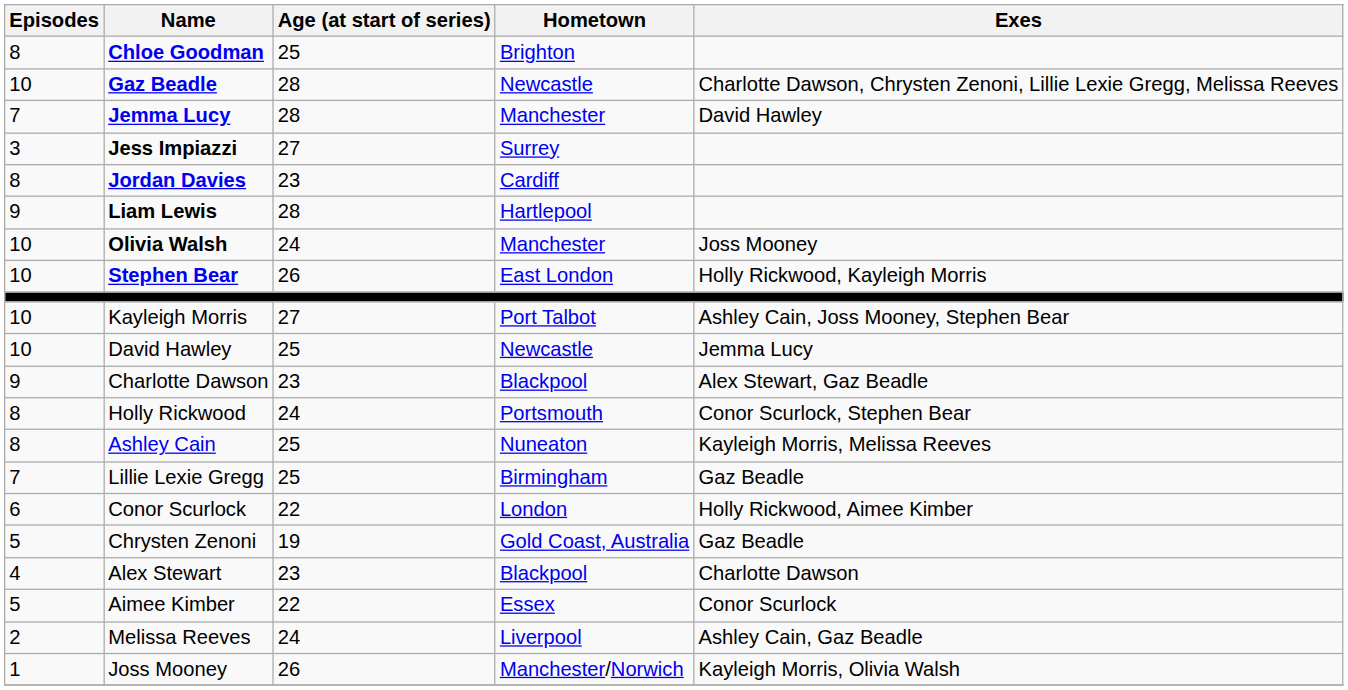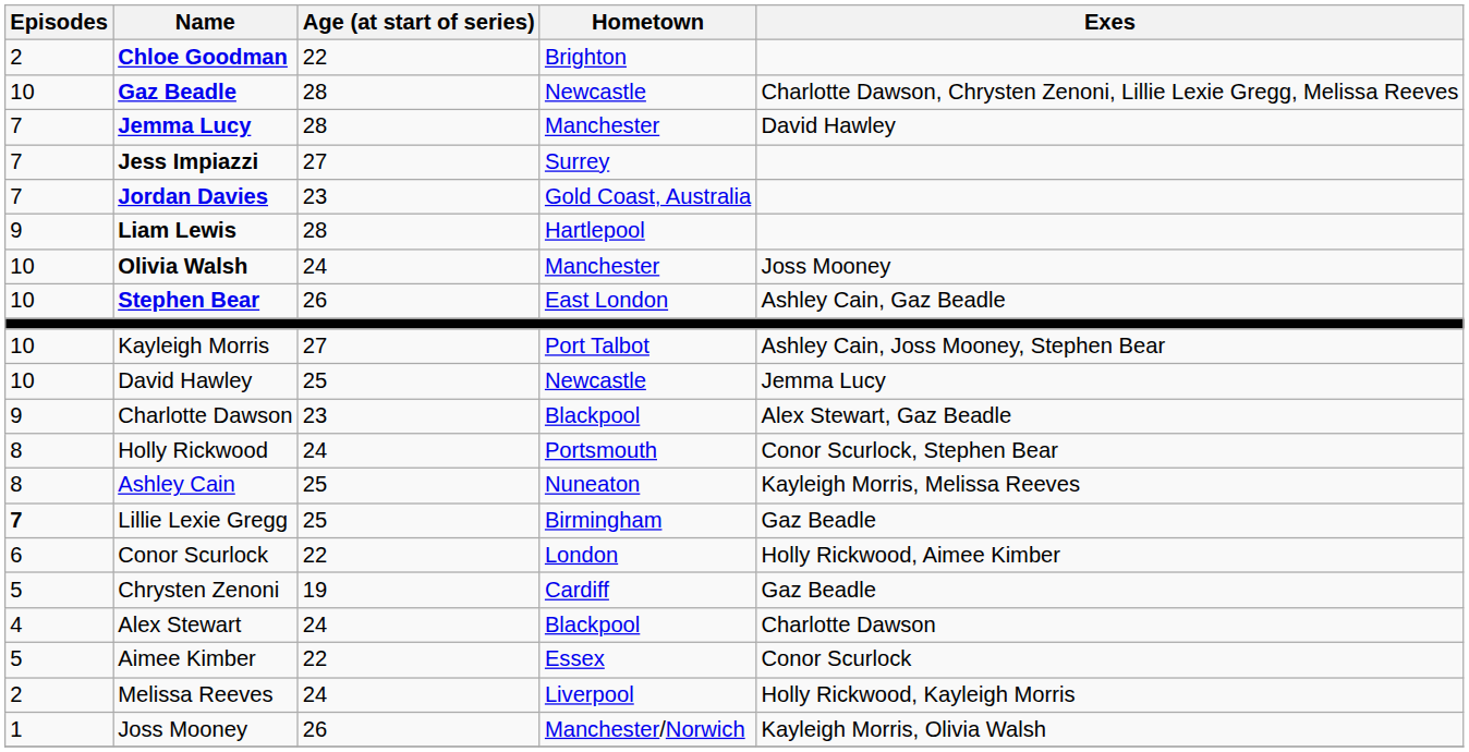 <table class="wikitable sortable">
 <tr>
 <th>Episodes</th>
 <th>Name</th>
 <th>Age (at start of series)</th>
 <th>Hometown</th>
 <th>Exes</th>
 </tr>
 <tr>
-<td>8</td>
+<td>2</td>
 <td nowrap><strong><a href='#'>Chloe Goodman</a></strong></td>
-<td>25</td>
+<td>22</td>
 <td><a href='#'>Brighton</a></td>
 <td></td>
 </tr>
 <tr>
 <td>10</td>
 <td><strong><a href='#'>Gaz Beadle</a></strong></td>
 <td>28</td>
 <td><a href='#'>Newcastle</a></td>
 <td nowrap>Charlotte Dawson, Chrysten Zenoni, Lillie Lexie Gregg, Melissa Reeves</td>
 </tr>
 <tr>
 <td>7</td>
 <td><strong><a href='#'>Jemma Lucy</a></strong></td>
 <td>28</td>
 <td><a href='#'>Manchester</a></td>
 <td>David Hawley</td>
 </tr>
 <tr>
-<td>3</td>
+<td>7</td>
 <td><strong>Jess Impiazzi</strong></td>
 <td>27</td>
 <td><a href='#'>Surrey</a></td>
 <td></td>
 </tr>
 <tr>
-<td>8</td>
+<td>7</td>
 <td><strong><a href='#'>Jordan Davies</a></strong></td>
 <td>23</td>
-<td><a href='#'>Cardiff</a></td>
+<td nowrap><a href='#'>Gold Coast, Australia</a></td>
 <td></td>
 </tr>
 <tr>
 <td>9</td>
 <td><strong>Liam Lewis</strong></td>
 <td>28</td>
 <td><a href='#'>Hartlepool</a></td>
 <td></td>
 </tr>
 <tr>
 <td>10</td>
 <td><strong>Olivia Walsh</strong></td>
 <td>24</td>
 <td><a href='#'>Manchester</a></td>
 <td>Joss Mooney</td>
 </tr>
 <tr>
 <td>10</td>
 <td><strong><a href='#'>Stephen Bear</a></strong></td>
 <td>26</td>
 <td><a href='#'>East London</a></td>
-<td>Holly Rickwood, Kayleigh Morris</td>
+<td>Ashley Cain, Gaz Beadle</td>
 </tr>
 <tr>
 <th style="background:#000;" colspan="6"></th>
 </tr>
 <tr>
 <td>10</td>
 <td>Kayleigh Morris</td>
 <td>27</td>
 <td><a href='#'>Port Talbot</a></td>
 <td>Ashley Cain, Joss Mooney, Stephen Bear</td>
 </tr>
 <tr>
 <td>10</td>
 <td>David Hawley</td>
 <td>25</td>
 <td><a href='#'>Newcastle</a></td>
 <td>Jemma Lucy</td>
 </tr>
 <tr>
 <td>9</td>
 <td nowrap>Charlotte Dawson</td>
 <td>23</td>
 <td><a href='#'>Blackpool</a></td>
 <td>Alex Stewart, Gaz Beadle</td>
 </tr>
 <tr>
 <td>8</td>
 <td>Holly Rickwood</td>
 <td>24</td>
 <td><a href='#'>Portsmouth</a></td>
 <td>Conor Scurlock, Stephen Bear</td>
 </tr>
 <tr>
 <td>8</td>
 <td><a href='#'>Ashley Cain</a></td>
 <td>25</td>
 <td><a href='#'>Nuneaton</a></td>
 <td>Kayleigh Morris, Melissa Reeves</td>
 </tr>
 <tr>
-<td>7</td>
+<td><strong>7</strong></td>
 <td nowrap>Lillie Lexie Gregg</td>
 <td>25</td>
 <td><a href='#'>Birmingham</a></td>
 <td>Gaz Beadle</td>
 </tr>
 <tr>
 <td>6</td>
 <td>Conor Scurlock</td>
 <td>22</td>
 <td><a href='#'>London</a></td>
 <td>Holly Rickwood, Aimee Kimber</td>
 </tr>
 <tr>
 <td>5</td>
 <td>Chrysten Zenoni</td>
 <td>19</td>
-<td nowrap><a href='#'>Gold Coast, Australia</a></td>
+<td><a href='#'>Cardiff</a></td>
 <td>Gaz Beadle</td>
 </tr>
 <tr>
 <td>4</td>
 <td>Alex Stewart</td>
-<td>23</td>
+<td>24</td>
 <td><a href='#'>Blackpool</a></td>
 <td>Charlotte Dawson</td>
 </tr>
 <tr>
 <td>5</td>
 <td>Aimee Kimber</td>
 <td>22</td>
 <td><a href='#'>Essex</a></td>
 <td>Conor Scurlock</td>
 </tr>
 <tr>
 <td>2</td>
 <td>Melissa Reeves</td>
 <td>24</td>
 <td><a href='#'>Liverpool</a></td>
-<td>Ashley Cain, Gaz Beadle</td>
+<td>Holly Rickwood, Kayleigh Morris</td>
 </tr>
 <tr>
 <td>1</td>
 <td>Joss Mooney</td>
 <td>26</td>
 <td nowrap><a href='#'>Manchester</a>/<a href='#'>Norwich</a></td>
 <td>Kayleigh Morris, Olivia Walsh</td>
 </tr>
 <tr>
 </tr>
 </table>
